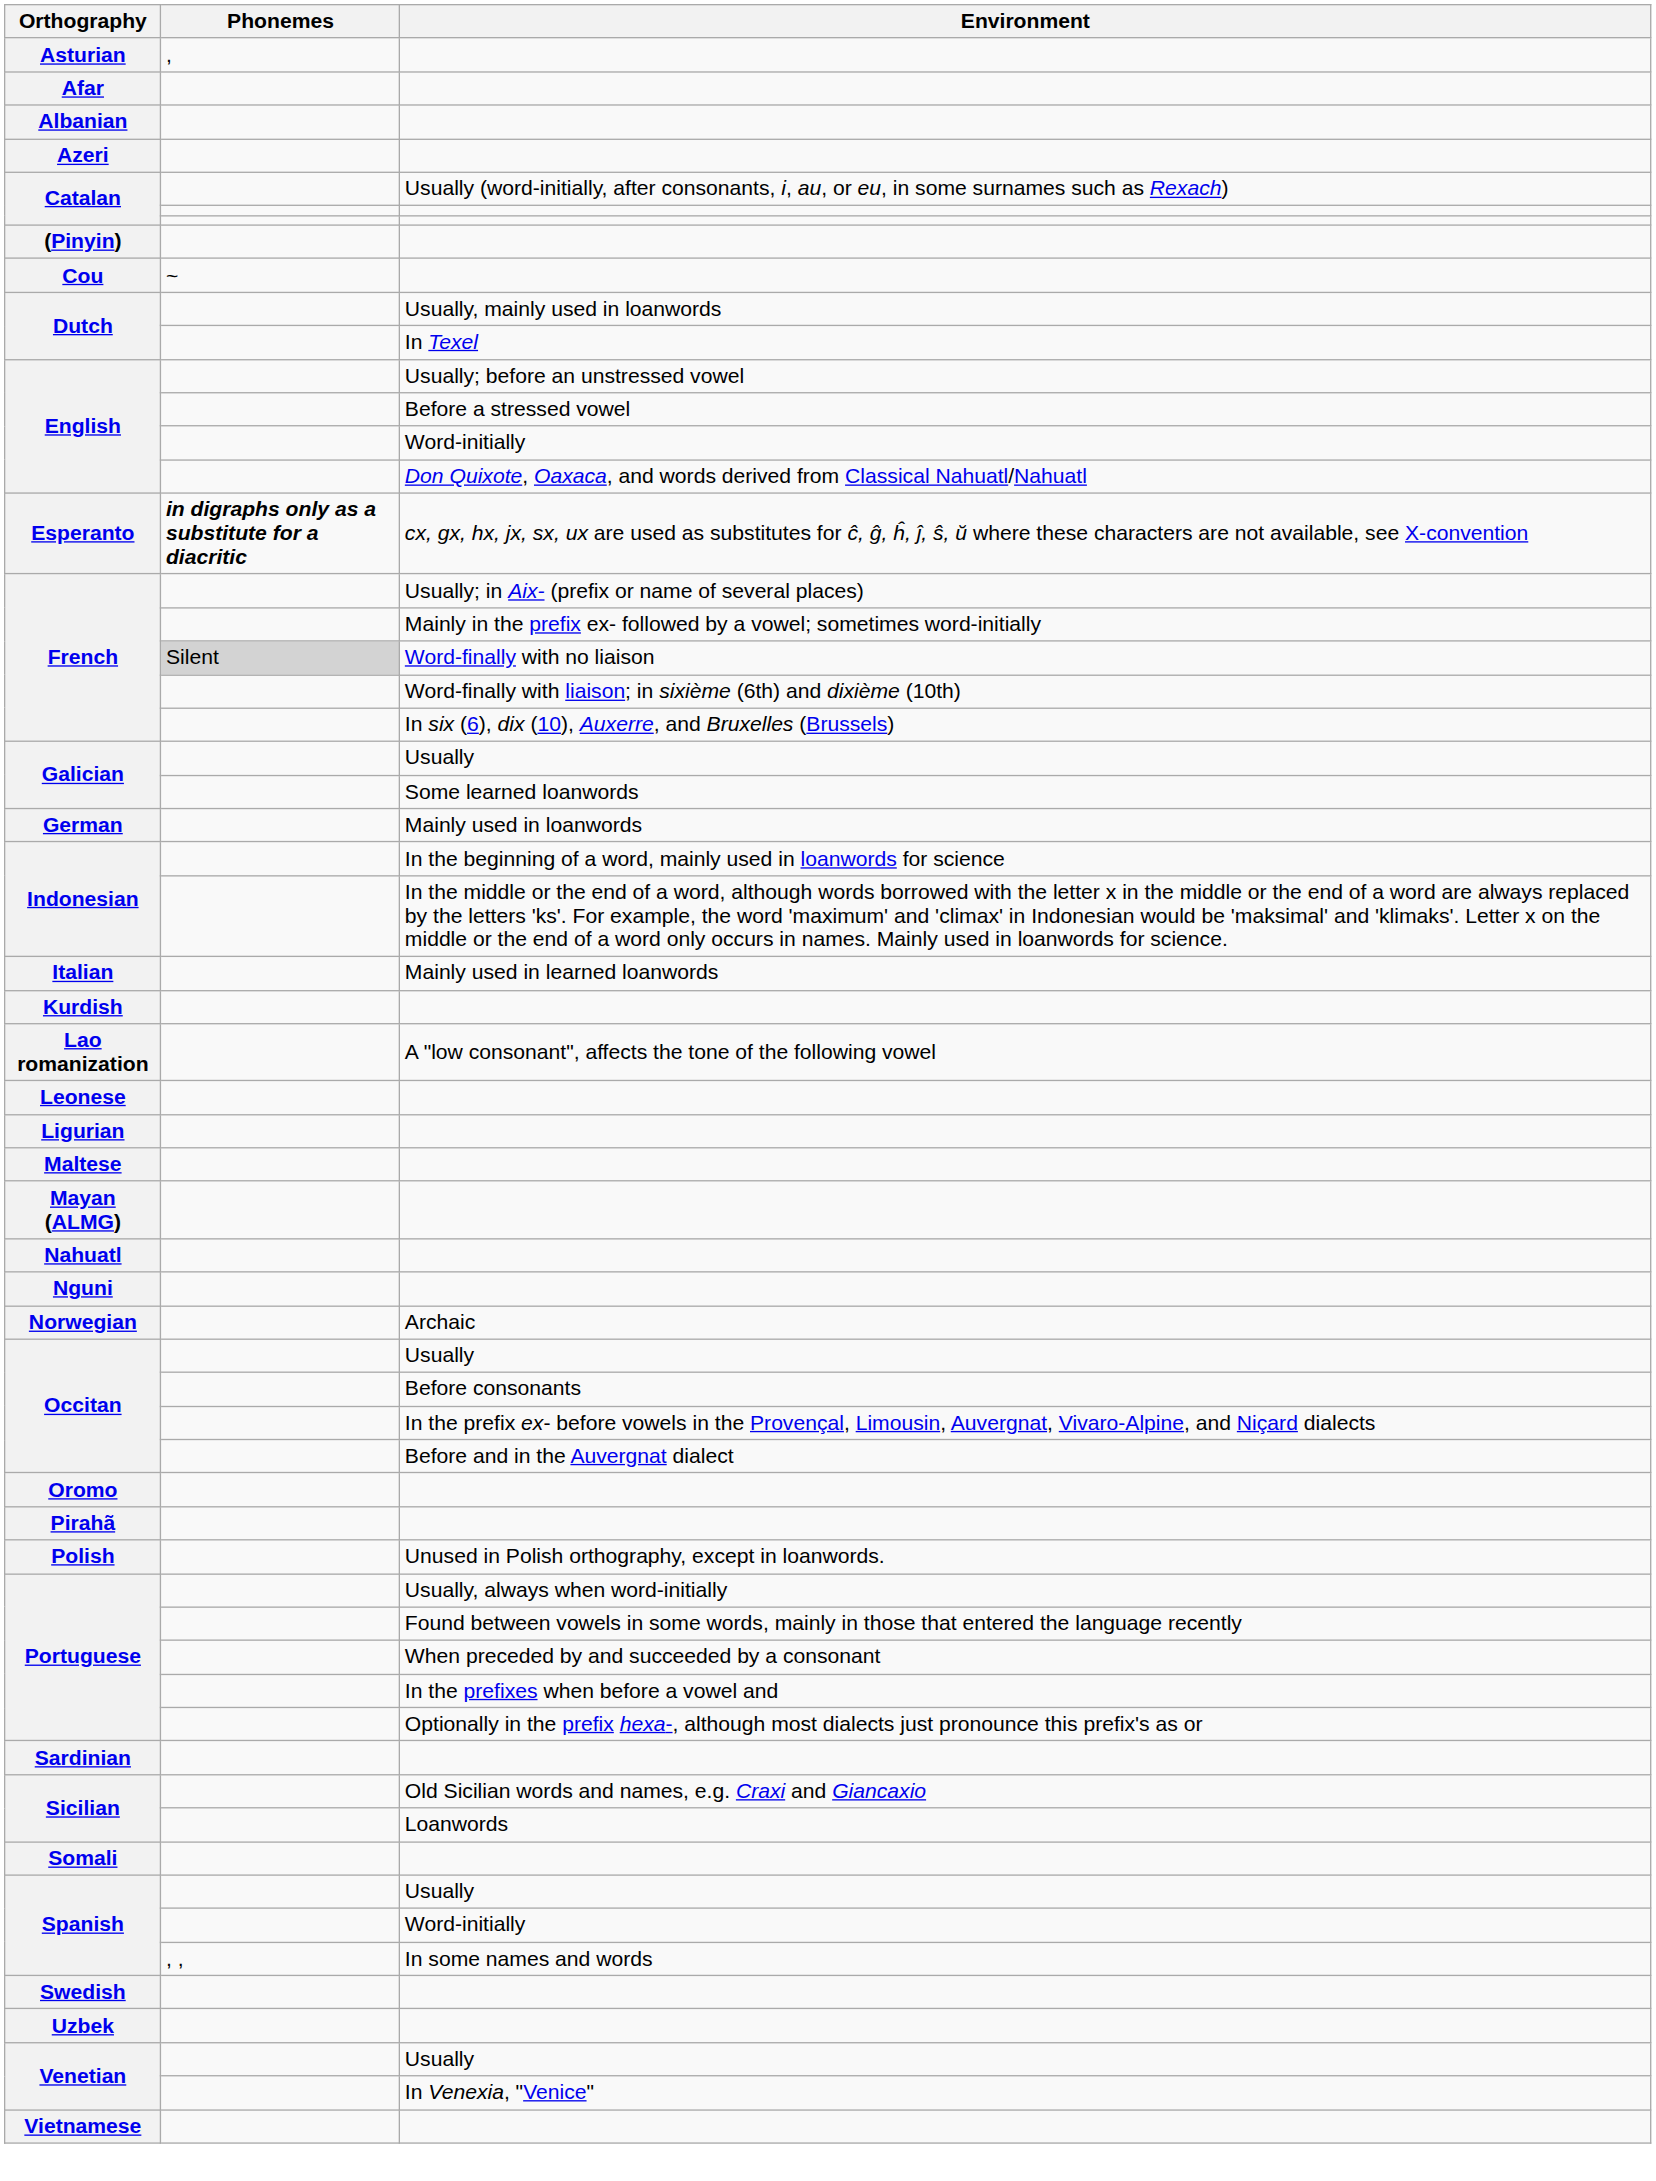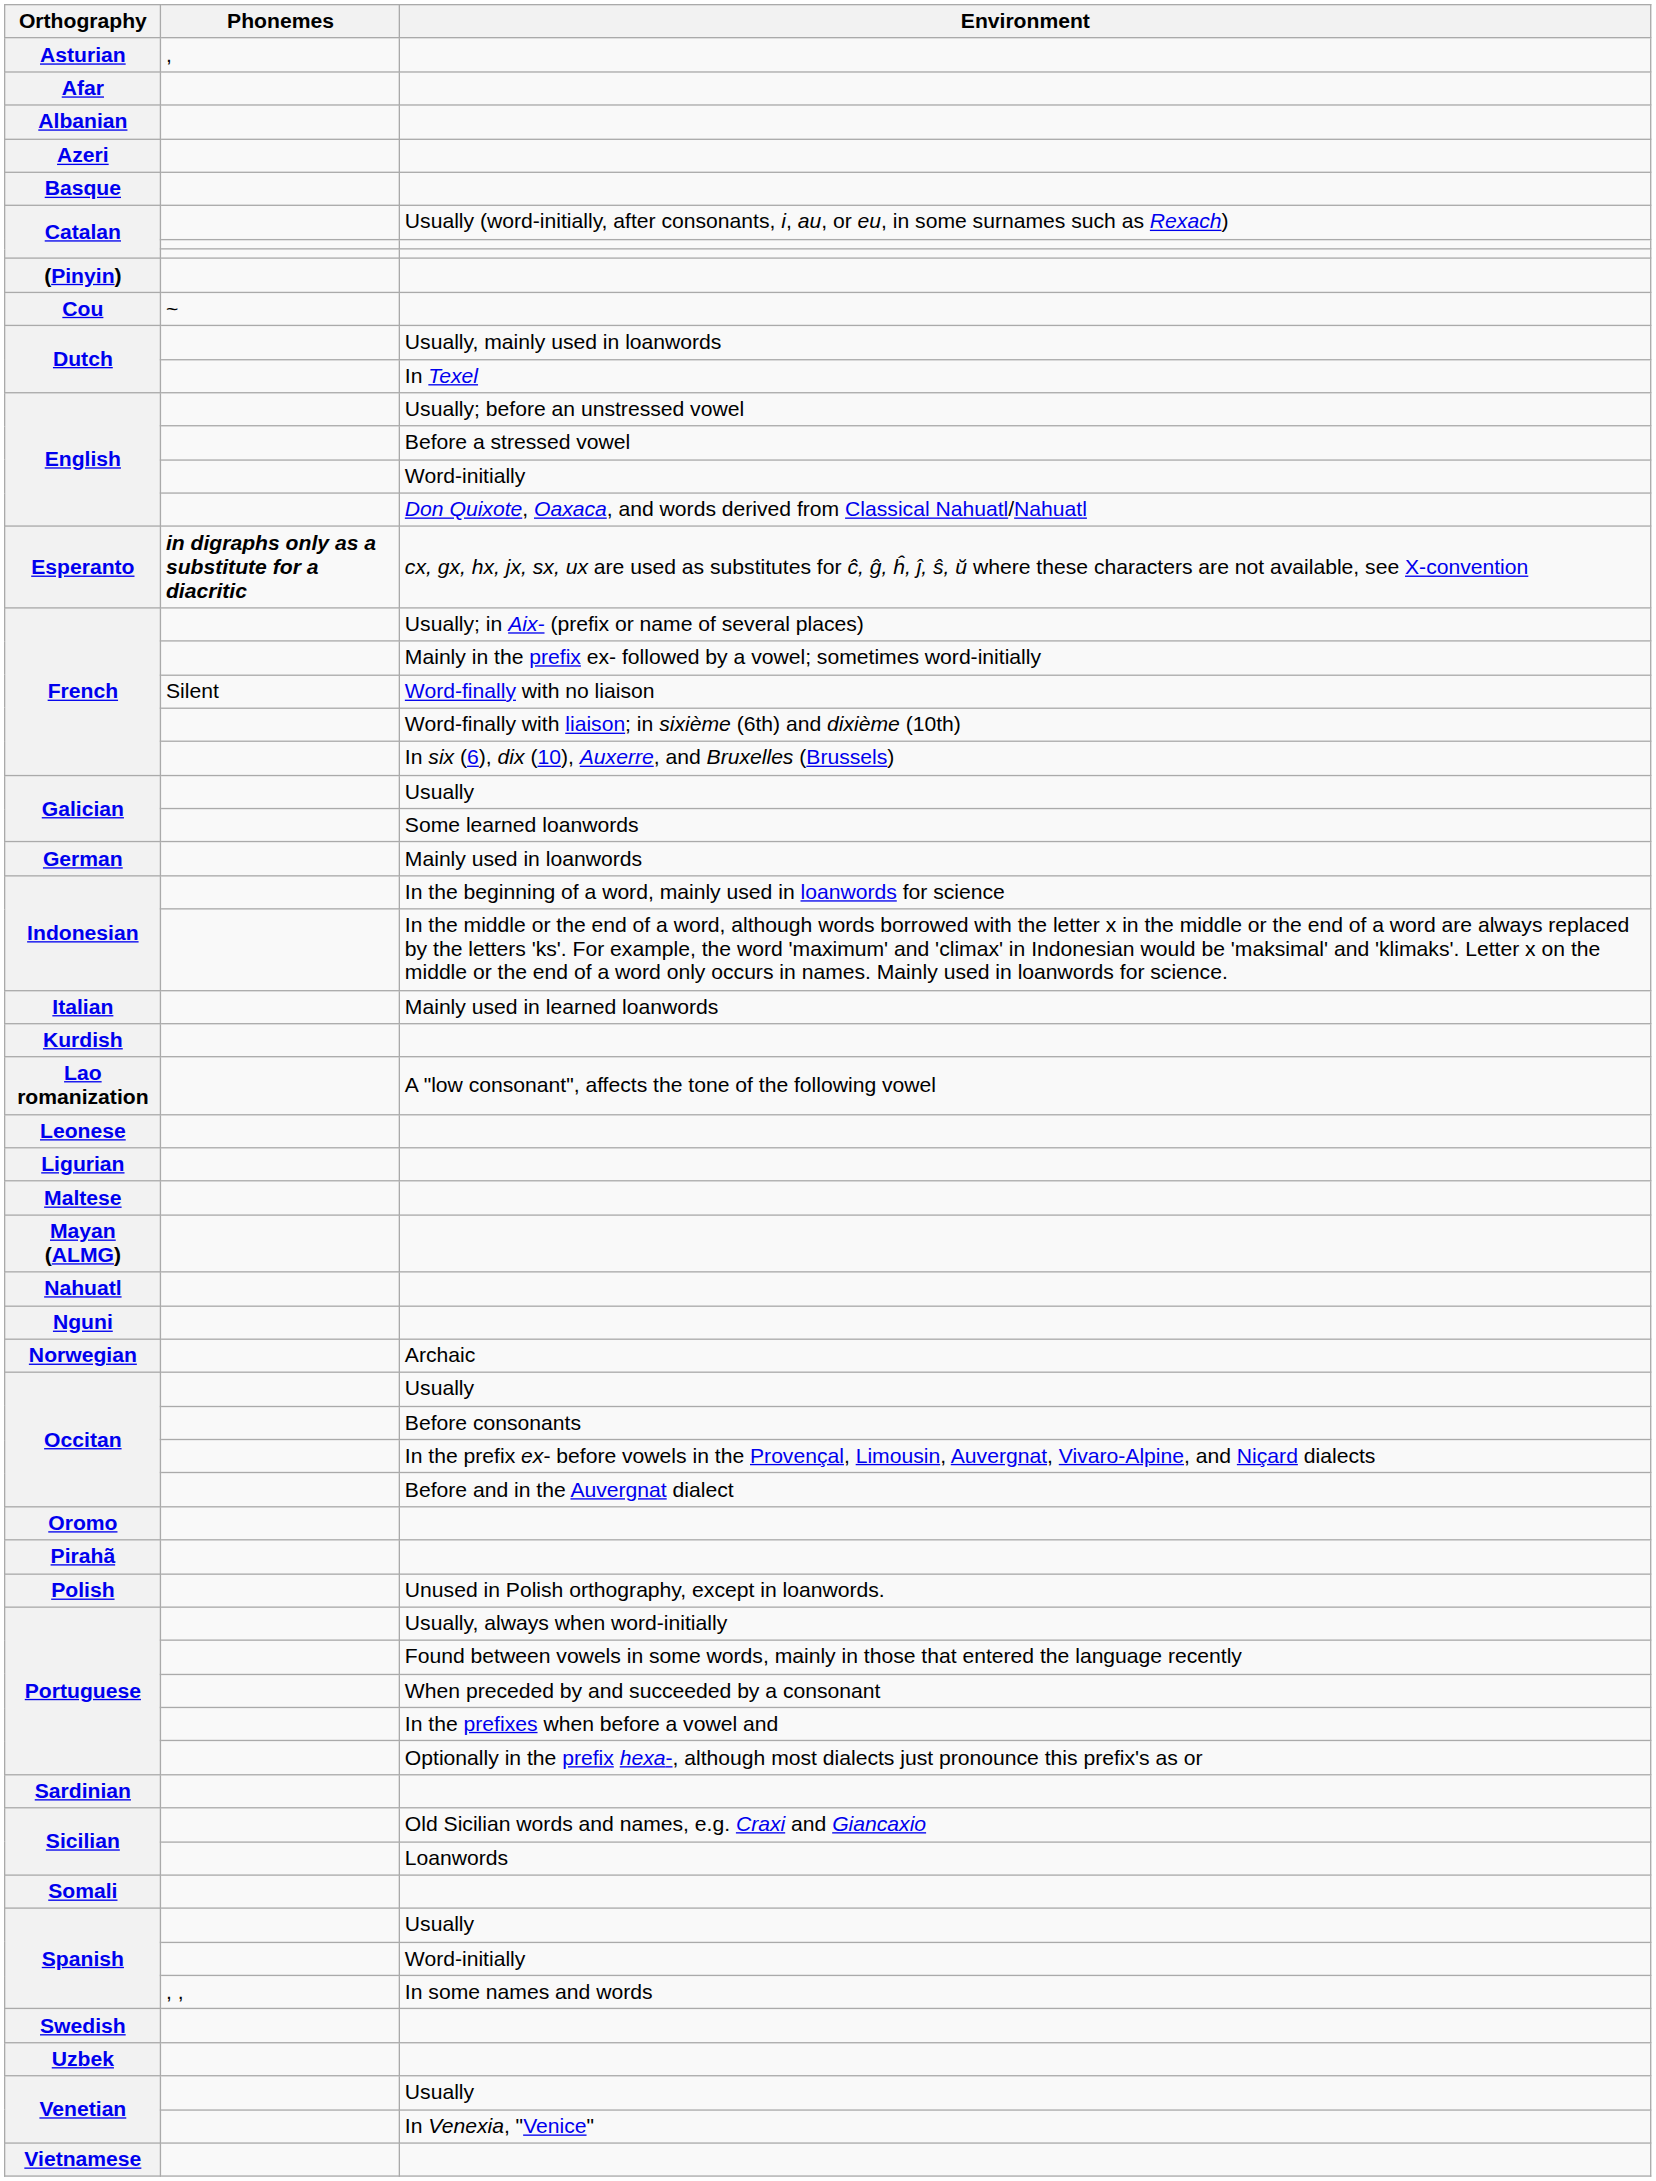 <table class="wikitable mw-collapsible">
 <tr>
 <th>Orthography</th>
 <th>Phonemes</th>
 <th>Environment</th>
 </tr>
 <tr>
 <th><a href='#'>Asturian</a></th>
 <td>, </td>
 <td></td>
 </tr>
 <tr>
 <th><a href='#'>Afar</a></th>
 <td></td>
 <td></td>
 </tr>
 <tr>
 <th><a href='#'>Albanian</a></th>
 <td></td>
 <td></td>
 </tr>
 <tr>
 <th><a href='#'>Azeri</a></th>
+<td></td>
+<td></td>
+</tr>
+<tr>
+<th><a href='#'>Basque</a></th>
 <td></td>
 <td></td>
 </tr>
 <tr>
 <th rowspan="3"><a href='#'>Catalan</a></th>
 <td></td>
 <td>Usually (word-initially, after consonants, <em>i</em>, <em>au</em>, or <em>eu</em>, in some surnames such as <em><a href='#'>Rexach</a></em>)</td>
 </tr>
 <tr>
 <td></td>
 <td></td>
 </tr>
 <tr>
 <td></td>
 <td></td>
 </tr>
 <tr>
 <th> (<a href='#'>Pinyin</a>)</th>
 <td></td>
 <td></td>
 </tr>
 <tr>
 <th><a href='#'>Cou</a></th>
 <td> ~ </td>
 <td></td>
 </tr>
 <tr>
 <th rowspan="2"><a href='#'>Dutch</a></th>
 <td></td>
 <td>Usually, mainly used in loanwords</td>
 </tr>
 <tr>
 <td></td>
 <td>In <em><a href='#'>Texel</a></em></td>
 </tr>
 <tr>
 <th rowspan="4"><a href='#'>English</a></th>
 <td></td>
 <td>Usually; before an unstressed vowel</td>
 </tr>
 <tr>
 <td></td>
 <td>Before a stressed vowel</td>
 </tr>
 <tr>
 <td></td>
 <td>Word-initially</td>
 </tr>
 <tr>
 <td></td>
 <td><em><a href='#'>Don Quixote</a></em>, <em><a href='#'>Oaxaca</a></em>, and words derived from <a href='#'>Classical Nahuatl</a>/<a href='#'>Nahuatl</a></td>
 </tr>
 <tr>
 <th><a href='#'>Esperanto</a></th>
 <td><strong><em>in digraphs only as a substitute for a diacritic</em></strong></td>
 <td><em>cx, gx, hx, jx, sx, ux</em> are used as substitutes for <em>ĉ, ĝ, ĥ, ĵ, ŝ, ŭ</em> where these characters are not available, see <a href='#'>X-convention</a></td>
 </tr>
 <tr>
 <th rowspan="5"><a href='#'>French</a></th>
 <td></td>
 <td>Usually; in <em><a href='#'>Aix-</a></em> (prefix or name of several places)</td>
 </tr>
 <tr>
 <td></td>
 <td>Mainly in the <a href='#'>prefix</a> ex- followed by a vowel; sometimes word-initially</td>
 </tr>
 <tr>
-<td style="background: lightgrey;">Silent</td>
+<td>Silent</td>
 <td><a href='#'>Word-finally</a> with no liaison</td>
 </tr>
 <tr>
 <td></td>
 <td>Word-finally with <a href='#'>liaison</a>; in <em>sixième</em> (6th) and <em>dixième</em> (10th)</td>
 </tr>
 <tr>
 <td></td>
 <td>In <em>six</em> (<a href='#'>6</a>), <em>dix</em> (<a href='#'>10</a>), <em><a href='#'>Auxerre</a></em>, and <em>Bruxelles</em> (<a href='#'>Brussels</a>)</td>
 </tr>
 <tr>
 <th rowspan="2"><a href='#'>Galician</a></th>
 <td></td>
 <td>Usually</td>
 </tr>
 <tr>
 <td></td>
 <td>Some learned loanwords</td>
 </tr>
 <tr>
 <th><a href='#'>German</a></th>
 <td></td>
 <td>Mainly used in loanwords</td>
 </tr>
 <tr>
 <th rowspan="2"><a href='#'>Indonesian</a></th>
 <td></td>
 <td>In the beginning of a word, mainly used in <a href='#'>loanwords</a> for science</td>
 </tr>
 <tr>
 <td></td>
 <td>In the middle or the end of a word, although words borrowed with the letter x in the middle or the end of a word are always replaced by the letters 'ks'. For example, the word 'maximum' and 'climax' in Indonesian would be 'maksimal' and 'klimaks'. Letter x on the middle or the end of a word only occurs in names. Mainly used in loanwords for science.</td>
 </tr>
 <tr>
 <th><a href='#'>Italian</a></th>
 <td></td>
 <td>Mainly used in learned loanwords</td>
 </tr>
 <tr>
 <th><a href='#'>Kurdish</a></th>
 <td></td>
 <td></td>
 </tr>
 <tr>
 <th><a href='#'>Lao</a> romanization</th>
 <td></td>
 <td>A "low consonant", affects the tone of the following vowel</td>
 </tr>
 <tr>
 <th><a href='#'>Leonese</a></th>
 <td></td>
 <td></td>
 </tr>
 <tr>
 <th><a href='#'>Ligurian</a></th>
 <td></td>
 <td></td>
 </tr>
 <tr>
 <th><a href='#'>Maltese</a></th>
 <td></td>
 <td></td>
 </tr>
 <tr>
 <th><a href='#'>Mayan</a> (<a href='#'>ALMG</a>)</th>
 <td></td>
 <td></td>
 </tr>
 <tr>
 <th><a href='#'>Nahuatl</a></th>
 <td></td>
 <td></td>
 </tr>
 <tr>
 <th><a href='#'>Nguni</a></th>
 <td></td>
 <td></td>
 </tr>
 <tr>
 <th><a href='#'>Norwegian</a></th>
 <td></td>
 <td>Archaic</td>
 </tr>
 <tr>
 <th rowspan="4"><a href='#'>Occitan</a></th>
 <td></td>
 <td>Usually</td>
 </tr>
 <tr>
 <td></td>
 <td>Before consonants</td>
 </tr>
 <tr>
 <td></td>
 <td>In the prefix <em>ex</em>- before vowels in the <a href='#'>Provençal</a>, <a href='#'>Limousin</a>, <a href='#'>Auvergnat</a>, <a href='#'>Vivaro-Alpine</a>, and <a href='#'>Niçard</a> dialects</td>
 </tr>
 <tr>
 <td></td>
 <td>Before  and  in the <a href='#'>Auvergnat</a> dialect</td>
 </tr>
 <tr>
 <th><a href='#'>Oromo</a></th>
 <td></td>
 <td></td>
 </tr>
 <tr>
 <th><a href='#'>Pirahã</a></th>
 <td></td>
 <td></td>
 </tr>
 <tr>
 <th><a href='#'>Polish</a></th>
 <td></td>
 <td>Unused in Polish orthography, except in loanwords.</td>
 </tr>
 <tr>
 <th rowspan="5"><a href='#'>Portuguese</a></th>
 <td></td>
 <td>Usually, always when word-initially</td>
 </tr>
 <tr>
 <td></td>
 <td>Found between vowels in some words, mainly in those that entered the language recently</td>
 </tr>
 <tr>
 <td></td>
 <td>When preceded by  and succeeded by a consonant</td>
 </tr>
 <tr>
 <td></td>
 <td>In the <a href='#'>prefixes</a>  when before a vowel and </td>
 </tr>
 <tr>
 <td></td>
 <td>Optionally in the <a href='#'>prefix</a> <a href='#'><em>hexa</em>-</a>, although most dialects just pronounce this prefix's  as  or </td>
 </tr>
 <tr>
 <th><a href='#'>Sardinian</a></th>
 <td></td>
 <td></td>
 </tr>
 <tr>
 <th rowspan="2"><a href='#'>Sicilian</a></th>
 <td></td>
 <td>Old Sicilian words and names, e.g. <a href='#'><em>Craxi</em></a> and <a href='#'><em>Giancaxio</em></a></td>
 </tr>
 <tr>
 <td></td>
 <td>Loanwords</td>
 </tr>
 <tr>
 <th><a href='#'>Somali</a></th>
 <td></td>
 <td></td>
 </tr>
 <tr>
 <th rowspan="3"><a href='#'>Spanish</a></th>
 <td></td>
 <td>Usually</td>
 </tr>
 <tr>
 <td></td>
 <td>Word-initially</td>
 </tr>
 <tr>
 <td>, , </td>
 <td>In some names and words</td>
 </tr>
 <tr>
 <th><a href='#'>Swedish</a></th>
 <td></td>
 <td></td>
 </tr>
 <tr>
 <th><a href='#'>Uzbek</a></th>
 <td></td>
 <td></td>
 </tr>
 <tr>
 <th rowspan="2"><a href='#'>Venetian</a></th>
 <td></td>
 <td>Usually</td>
 </tr>
 <tr>
 <td></td>
 <td>In <em>Venexia</em>, "<a href='#'>Venice</a>"</td>
 </tr>
 <tr>
 <th><a href='#'>Vietnamese</a></th>
 <td></td>
 <td></td>
 </tr>
 </table>
